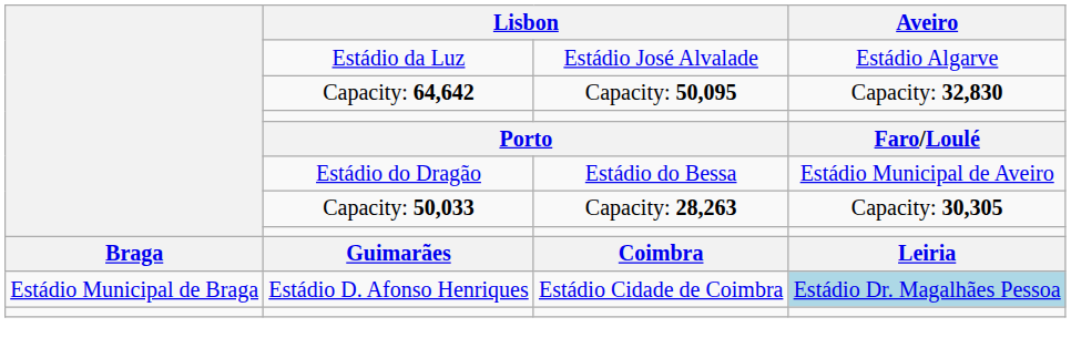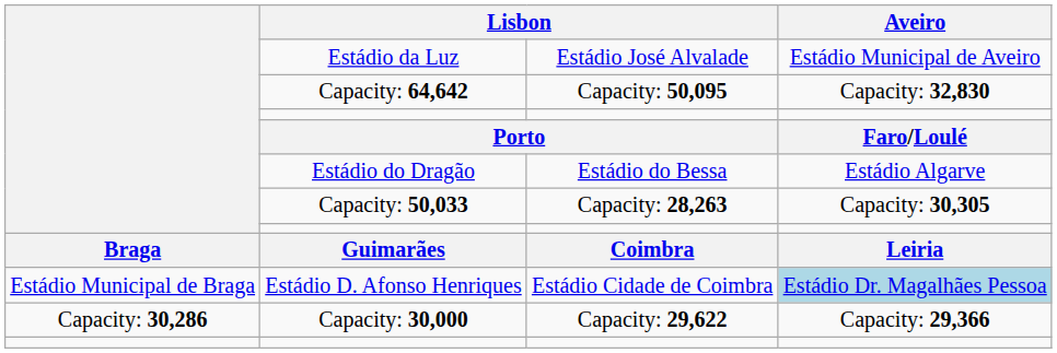 <table class="wikitable" style="text-align:center">
 <tr>
 <th rowspan="8"></th>
 <th colspan="2"><a href='#'>Lisbon</a></th>
 <th><a href='#'>Aveiro</a></th>
 </tr>
 <tr>
 <td><a href='#'>Estádio da Luz</a></td>
 <td><a href='#'>Estádio José Alvalade</a></td>
-<td><a href='#'>Estádio Algarve</a></td>
+<td><a href='#'>Estádio Municipal de Aveiro</a></td>
 </tr>
 <tr>
 <td>Capacity: <strong>64,642</strong></td>
 <td>Capacity: <strong>50,095</strong></td>
 <td>Capacity: <strong>32,830</strong></td>
 </tr>
 <tr>
 <td></td>
 <td></td>
 <td></td>
 </tr>
 <tr>
 <th colspan="2"><a href='#'>Porto</a></th>
 <th><a href='#'>Faro</a>/<a href='#'>Loulé</a></th>
 </tr>
 <tr>
 <td><a href='#'>Estádio do Dragão</a></td>
 <td><a href='#'>Estádio do Bessa</a></td>
-<td><a href='#'>Estádio Municipal de Aveiro</a></td>
+<td><a href='#'>Estádio Algarve</a></td>
 </tr>
 <tr>
 <td>Capacity: <strong>50,033</strong></td>
 <td>Capacity: <strong>28,263</strong></td>
 <td>Capacity: <strong>30,305</strong></td>
 </tr>
 <tr>
 <td></td>
 <td></td>
 <td></td>
 </tr>
 <tr>
 <th><a href='#'>Braga</a></th>
 <th><a href='#'>Guimarães</a></th>
 <th><a href='#'>Coimbra</a></th>
 <th><a href='#'>Leiria</a></th>
 </tr>
 <tr>
 <td><a href='#'>Estádio Municipal de Braga</a></td>
 <td><a href='#'>Estádio D. Afonso Henriques</a></td>
 <td><a href='#'>Estádio Cidade de Coimbra</a></td>
 <td style="background: lightblue;"><a href='#'>Estádio Dr. Magalhães Pessoa</a></td>
 </tr>
 <tr>
+<td>Capacity: <strong>30,286</strong></td>
+<td>Capacity: <strong>30,000</strong></td>
+<td>Capacity: <strong>29,622</strong></td>
+<td>Capacity: <strong>29,366</strong></td>
+</tr>
+<tr>
 <td></td>
 <td></td>
 <td></td>
 <td></td>
 </tr>
 </table>
